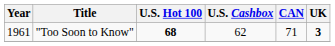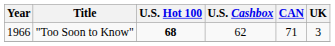 <table class="wikitable">
 <tr>
 <th>Year</th>
 <th>Title</th>
 <th>U.S. <a href='#'>Hot 100</a></th>
 <th>U.S. <em><a href='#'>Cashbox</a></em></th>
 <th><a href='#'>CAN</a></th>
 <th>UK</th>
 </tr>
 <tr>
-<td>1961</td>
+<td>1966</td>
 <td>"Too Soon to Know"</td>
 <td align="center"><strong>68</strong></td>
 <td align="center">62</td>
 <td align="center">71</td>
-<td align="center"><strong>3</strong></td>
+<td align="center">3</td>
 </tr>
 <tr>
 </tr>
 </table>
